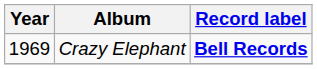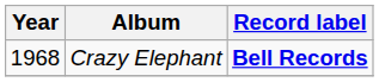 <table class="wikitable" style=text-align:center;>
 <tr>
 <th>Year</th>
 <th>Album</th>
 <th><a href='#'>Record label</a></th>
 </tr>
 <tr>
-<td>1969</td>
+<td>1968</td>
 <td align=left><em>Crazy Elephant</em></td>
 <td rowspan="1"><strong><a href='#'>Bell Records</a></strong></td>
 </tr>
 <tr>
 </tr>
 </table>
